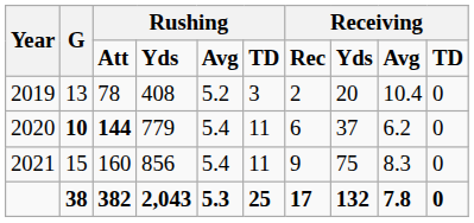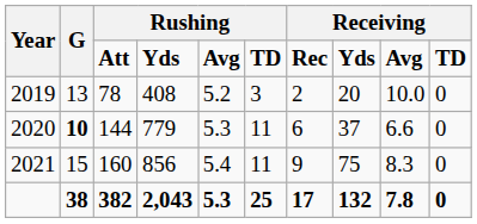 <table class="wikitable">
 <tr style="font-weight:bold;">
 <th rowspan="2">Year</th>
 <th rowspan="2">G</th>
 <th colspan="4">Rushing</th>
 <th colspan="4">Receiving</th>
 </tr>
 <tr style="font-weight:bold;">
 <td>Att</td>
 <td>Yds</td>
 <td>Avg</td>
 <td>TD</td>
 <td>Rec</td>
 <td>Yds</td>
 <td>Avg</td>
 <td>TD</td>
 </tr>
 <tr>
 <td>2019</td>
 <td>13</td>
 <td>78</td>
 <td>408</td>
 <td>5.2</td>
 <td>3</td>
 <td>2</td>
 <td>20</td>
-<td>10.4</td>
+<td>10.0</td>
 <td>0</td>
 </tr>
 <tr>
 <td>2020</td>
 <td><strong>10</strong></td>
-<td><strong>144</strong></td>
+<td>144</td>
 <td>779</td>
-<td>5.4</td>
+<td>5.3</td>
 <td>11</td>
 <td>6</td>
 <td>37</td>
-<td>6.2</td>
+<td>6.6</td>
 <td>0</td>
 </tr>
 <tr>
 <td>2021</td>
 <td>15</td>
 <td>160</td>
 <td>856</td>
 <td>5.4</td>
 <td>11</td>
 <td>9</td>
 <td>75</td>
 <td>8.3</td>
 <td>0</td>
 </tr>
 <tr style="font-weight:bold;">
 <td></td>
 <td>38</td>
 <td>382</td>
 <td>2,043</td>
 <td>5.3</td>
 <td>25</td>
 <td>17</td>
 <td>132</td>
 <td>7.8</td>
 <td>0</td>
 </tr>
 </table>
